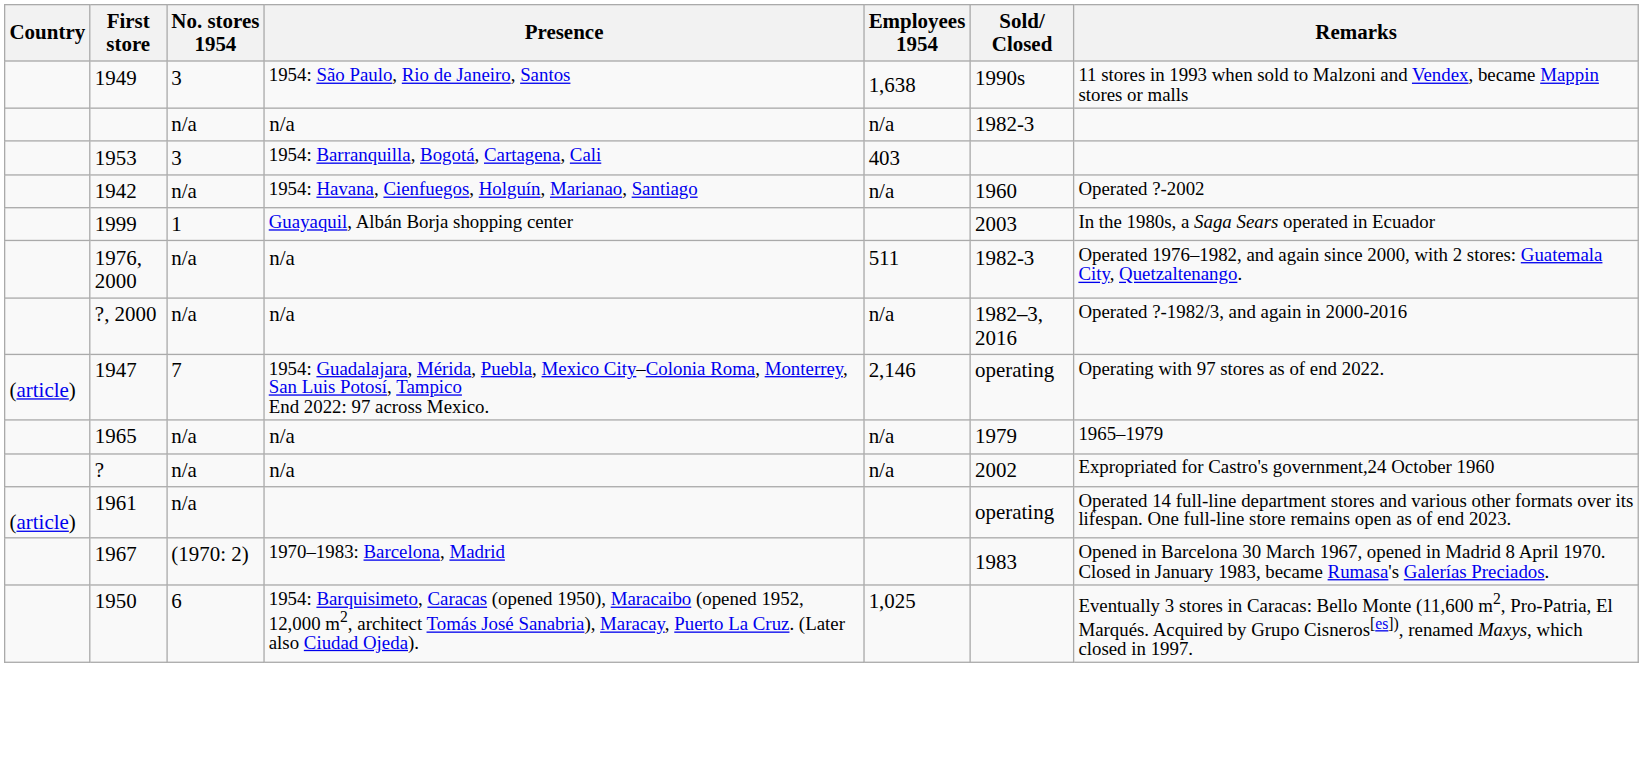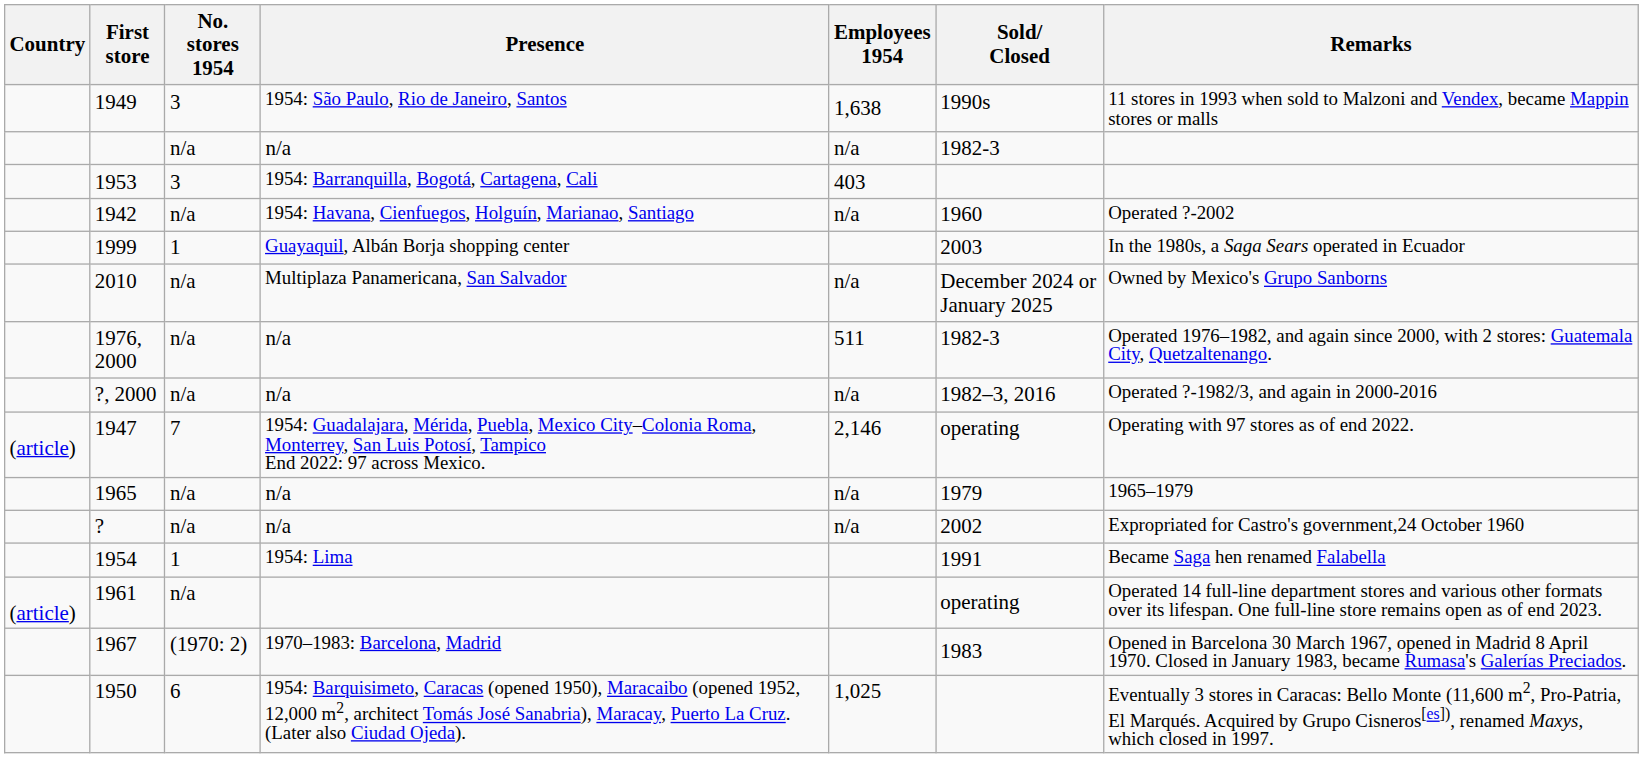 <table class=wikitable>
 <tr>
 <th>Country</th>
 <th>First<br>store</th>
 <th>No. stores 1954</th>
 <th>Presence</th>
 <th>Employees<br>1954</th>
 <th>Sold/<br>Closed</th>
 <th>Remarks</th>
 </tr>
 <tr>
 <td style="vertical-align:top;"></td>
 <td style="vertical-align:top;">1949</td>
 <td style="vertical-align:top;">3</td>
 <td style="vertical-align:top;font-size:90%;line-height:100%">1954: <a href='#'>São Paulo</a>, <a href='#'>Rio de Janeiro</a>, <a href='#'>Santos</a></td>
 <td>1,638</td>
 <td style="vertical-align:top;">1990s</td>
 <td style="vertical-align:top;font-size:90%;line-height:100%">11 stores in 1993 when sold to Malzoni and <a href='#'>Vendex</a>, became <a href='#'>Mappin</a> stores or malls</td>
 </tr>
 <tr>
 <td style="vertical-align:top;line-height:100%"></td>
 <td style="vertical-align:top;"></td>
 <td style="vertical-align:top;">n/a</td>
 <td style="vertical-align:top;">n/a</td>
 <td style="vertical-align:top;">n/a</td>
 <td style="vertical-align:top;">1982-3</td>
 <td style="vertical-align:top;font-size:90%;line-height:100%"></td>
 </tr>
 <tr>
 <td style="vertical-align:top;"></td>
 <td style="vertical-align:top;">1953</td>
 <td style="vertical-align:top;">3</td>
 <td style="vertical-align:top;font-size:90%;line-height:100%">1954: <a href='#'>Barranquilla</a>, <a href='#'>Bogotá</a>, <a href='#'>Cartagena</a>, <a href='#'>Cali</a></td>
 <td style="vertical-align:top;">403</td>
 <td style="vertical-align:top;"></td>
 <td style="vertical-align:top;"></td>
 </tr>
 <tr>
 <td style="vertical-align:top;"></td>
 <td style="vertical-align:top;">1942</td>
 <td style="vertical-align:top;">n/a</td>
 <td style="vertical-align:top;font-size:90%;line-height:100%">1954: <a href='#'>Havana</a>, <a href='#'>Cienfuegos</a>, <a href='#'>Holguín</a>, <a href='#'>Marianao</a>, <a href='#'>Santiago</a></td>
 <td style="vertical-align:top;">n/a</td>
 <td style="vertical-align:top;">1960</td>
 <td style="vertical-align:top;font-size:90%;line-height:100%">Operated ?-2002</td>
 </tr>
 <tr>
 <td style="vertical-align:top;"></td>
 <td style="vertical-align:top;">1999</td>
 <td style="vertical-align:top;">1</td>
 <td style="vertical-align:top;font-size:90%;line-height:100%"><a href='#'>Guayaquil</a>, Albán Borja shopping center</td>
 <td></td>
 <td>2003</td>
 <td style="vertical-align:top;font-size:90%;line-height:100%">In the 1980s, a <em>Saga Sears</em> operated in Ecuador</td>
 </tr>
 <tr>
 <td style="vertical-align:top;line-height:100%"></td>
+<td style="vertical-align:top;">2010</td>
+<td style="vertical-align:top;">n/a</td>
+<td style="vertical-align:top;font-size:90%;line-height:100%">Multiplaza Panamericana, <a href='#'>San Salvador</a></td>
+<td style="vertical-align:top;">n/a</td>
+<td style="vertical-align:top;">December 2024 or January 2025</td>
+<td style="vertical-align:top;font-size:90%;line-height:100%">Owned by Mexico's <a href='#'>Grupo Sanborns</a></td>
+</tr>
+<tr>
+<td style="vertical-align:top;line-height:100%"></td>
 <td style="vertical-align:top;">1976, 2000</td>
 <td style="vertical-align:top;">n/a</td>
 <td style="vertical-align:top;">n/a</td>
 <td style="vertical-align:top;">511</td>
 <td style="vertical-align:top;">1982-3</td>
 <td style="vertical-align:top;font-size:90%;line-height:100%">Operated 1976–1982, and again since 2000, with 2 stores: <a href='#'>Guatemala City</a>, <a href='#'>Quetzaltenango</a>.</td>
 </tr>
 <tr>
 <td style="vertical-align:top;line-height:100%"></td>
 <td style="vertical-align:top;">?, 2000</td>
 <td style="vertical-align:top;">n/a</td>
 <td style="vertical-align:top;">n/a</td>
 <td style="vertical-align:top;">n/a</td>
 <td style="vertical-align:top;">1982–3, 2016</td>
 <td style="vertical-align:top;font-size:90%;line-height:100%">Operated ?-1982/3, and again in 2000-2016</td>
 </tr>
 <tr>
 <td style="vertical-align:top;line-height:100%"><br>(<a href='#'>article</a>)</td>
 <td style="vertical-align:top;">1947</td>
 <td style="vertical-align:top;">7</td>
 <td style="vertical-align:top;font-size:90%;line-height:100%">1954: <a href='#'>Guadalajara</a>, <a href='#'>Mérida</a>, <a href='#'>Puebla</a>, <a href='#'>Mexico City</a>–<a href='#'>Colonia Roma</a>, <a href='#'>Monterrey</a>, <a href='#'>San Luis Potosí</a>, <a href='#'>Tampico</a><br>End 2022: 97 across Mexico.</td>
 <td style="vertical-align:top;">2,146</td>
 <td style="vertical-align:top;">operating</td>
 <td style="vertical-align:top;font-size:90%;line-height:100%">Operating with 97 stores as of end 2022.</td>
 </tr>
 <tr>
 <td style="vertical-align:top;line-height:100%"></td>
 <td style="vertical-align:top;">1965</td>
 <td style="vertical-align:top;">n/a</td>
 <td style="vertical-align:top;">n/a</td>
 <td style="vertical-align:top;">n/a</td>
 <td style="vertical-align:top;">1979</td>
 <td style="vertical-align:top;font-size:90%;line-height:100%">1965–1979</td>
 </tr>
 <tr>
 <td style="vertical-align:top;line-height:100%"></td>
 <td style="vertical-align:top;">?</td>
 <td style="vertical-align:top;">n/a</td>
 <td style="vertical-align:top;">n/a</td>
 <td style="vertical-align:top;">n/a</td>
 <td style="vertical-align:top;">2002</td>
 <td style="vertical-align:top;font-size:90%;line-height:100%">Expropriated for  Castro's government,24 October 1960</td>
 </tr>
 <tr>
+<td style="vertical-align:top;"></td>
+<td style="vertical-align:top;">1954</td>
+<td style="vertical-align:top;">1</td>
+<td style="vertical-align:top;font-size:90%;line-height:100%">1954: <a href='#'>Lima</a></td>
+<td></td>
+<td>1991</td>
+<td style="vertical-align:top;font-size:90%;line-height:100%">Became <a href='#'>Saga</a> hen renamed <a href='#'>Falabella</a></td>
+</tr>
+<tr>
 <td style="vertical-align:top;line-height:100%"><br>(<a href='#'>article</a>)</td>
 <td style="vertical-align:top;">1961</td>
 <td style="vertical-align:top;">n/a</td>
 <td style="vertical-align:top;"></td>
 <td style="vertical-align:top;"></td>
 <td>operating</td>
 <td style="vertical-align:top;font-size:90%;line-height:100%">Operated 14 full-line department stores and various other formats over its lifespan. One full-line store remains open as of end 2023.</td>
 </tr>
 <tr>
 <td style="vertical-align:top;"></td>
 <td style="vertical-align:top;">1967</td>
 <td style="vertical-align:top;">(1970: 2)</td>
 <td style="vertical-align:top;font-size:90%;line-height:100%">1970–1983: <a href='#'>Barcelona</a>, <a href='#'>Madrid</a></td>
 <td style="vertical-align:top;"></td>
 <td>1983</td>
 <td style="vertical-align:top;font-size:90%;line-height:100%">Opened in Barcelona 30 March 1967, opened in Madrid 8 April 1970. Closed in January 1983, became <a href='#'>Rumasa</a>'s <a href='#'>Galerías Preciados</a>.</td>
 </tr>
 <tr>
 <td style="vertical-align:top;"></td>
 <td style="vertical-align:top;">1950</td>
 <td style="vertical-align:top;">6</td>
 <td style="vertical-align:top;font-size:90%;line-height:100%">1954: <a href='#'>Barquisimeto</a>, <a href='#'>Caracas</a> (opened 1950), <a href='#'>Maracaibo</a> (opened 1952, 12,000 m<sup>2</sup>, architect <a href='#'>Tomás José Sanabria</a>), <a href='#'>Maracay</a>, <a href='#'>Puerto La Cruz</a>. (Later also <a href='#'>Ciudad Ojeda</a>).</td>
 <td style="vertical-align:top;">1,025</td>
 <td style="vertical-align:top;"></td>
 <td style="vertical-align:top;font-size:90%;line-height:100%">Eventually 3 stores in Caracas: Bello Monte (11,600 m<sup>2</sup>, Pro-Patria, El Marqués. Acquired by Grupo Cisneros<sup>&#91;<a href='#'>es</a>&#93;)</sup>, renamed <em>Maxys</em>, which closed in 1997.</td>
 </tr>
 </table>
